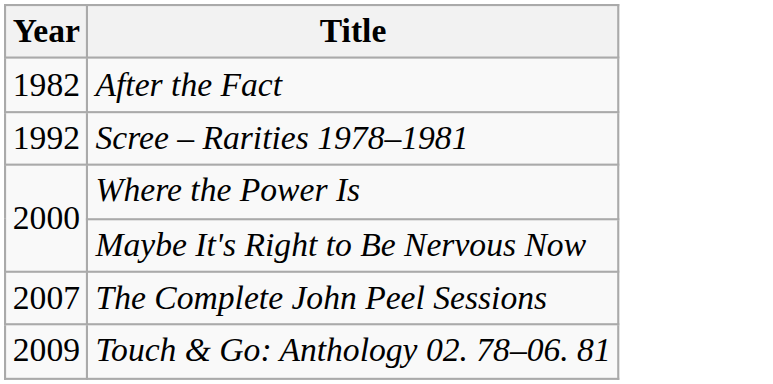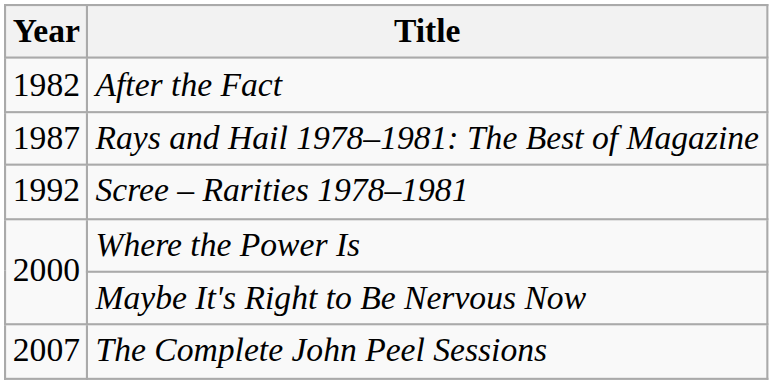 <table class="wikitable sortable">
 <tr>
 <th>Year</th>
 <th>Title</th>
 </tr>
 <tr>
 <td>1982</td>
 <td><em>After the Fact</em></td>
+</tr>
+<tr>
+<td>1987</td>
+<td><em>Rays and Hail 1978–1981: The Best of Magazine</em></td>
 </tr>
 <tr>
 <td>1992</td>
 <td><em>Scree – Rarities 1978–1981</em></td>
 </tr>
 <tr>
 <td rowspan=2>2000</td>
 <td><em>Where the Power Is</em></td>
 </tr>
 <tr>
 <td><em>Maybe It's Right to Be Nervous Now</em></td>
 </tr>
 <tr>
 <td>2007</td>
 <td><em>The Complete John Peel Sessions</em></td>
 </tr>
-<tr>
-<td>2009</td>
-<td><em>Touch & Go: Anthology 02. 78–06. 81</em></td>
-</tr>
 </table>
